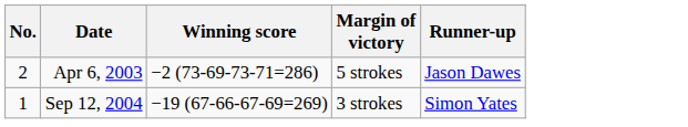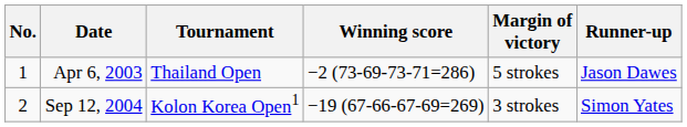 <table class="wikitable" style="font-size:95%;">
 <tr>
 <th>No.</th>
 <th>Date</th>
+<th>Tournament</th>
 <th>Winning score</th>
 <th>Margin of<br>victory</th>
 <th>Runner-up</th>
 </tr>
 <tr>
-<td align=center>2</td>
+<td align=center>1</td>
 <td align=right>Apr 6, <a href='#'>2003</a></td>
+<td><a href='#'>Thailand Open</a></td>
 <td>−2 (73-69-73-71=286)</td>
 <td>5 strokes</td>
 <td> <a href='#'>Jason Dawes</a></td>
 </tr>
 <tr>
-<td align=center>1</td>
+<td align=center>2</td>
 <td align=right>Sep 12, <a href='#'>2004</a></td>
+<td><a href='#'>Kolon Korea Open</a><sup>1</sup></td>
 <td>−19 (67-66-67-69=269)</td>
 <td>3 strokes</td>
 <td> <a href='#'>Simon Yates</a></td>
 </tr>
 </table>
